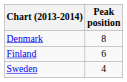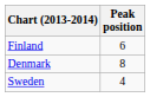 <table class="wikitable">
 <tr>
 <th>Chart (2013-2014)</th>
 <th>Peak<br>position</th>
 </tr>
 <tr>
+<td><a href='#'>Finland</a></td>
+<td align="center">6</td>
+</tr>
+<tr>
 <td><a href='#'>Denmark</a></td>
 <td align="center">8</td>
-</tr>
-<tr>
-<td><a href='#'>Finland</a></td>
-<td align="center">6</td>
 </tr>
 <tr>
 <td><a href='#'>Sweden</a></td>
 <td align="center">4</td>
 </tr>
 </table>
